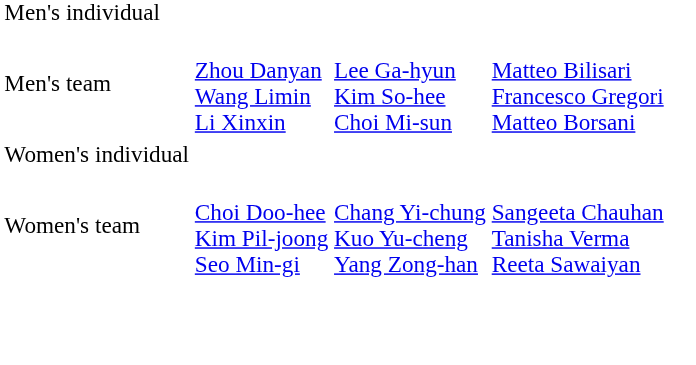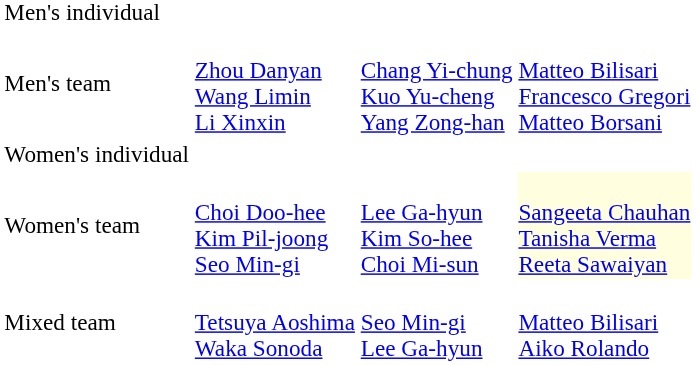 <table>
 <tr>
 <td>Men's individual<br></td>
 <td></td>
 <td></td>
 <td></td>
 </tr>
 <tr>
 <td>Men's team<br></td>
 <td><br><a href='#'>Zhou Danyan</a><br><a href='#'>Wang Limin</a><br><a href='#'>Li Xinxin</a></td>
-<td><br><a href='#'>Lee Ga-hyun</a><br><a href='#'>Kim So-hee</a><br><a href='#'>Choi Mi-sun</a></td>
+<td><br><a href='#'>Chang Yi-chung</a><br><a href='#'>Kuo Yu-cheng</a><br><a href='#'>Yang Zong-han</a></td>
 <td><br><a href='#'>Matteo Bilisari</a><br><a href='#'>Francesco Gregori</a><br><a href='#'>Matteo Borsani</a></td>
 </tr>
 <tr>
 <td>Women's individual<br></td>
 <td></td>
 <td></td>
 <td></td>
 </tr>
 <tr>
 <td>Women's team<br></td>
 <td><br><a href='#'>Choi Doo-hee</a><br><a href='#'>Kim Pil-joong</a><br><a href='#'>Seo Min-gi</a></td>
-<td><br><a href='#'>Chang Yi-chung</a><br><a href='#'>Kuo Yu-cheng</a><br><a href='#'>Yang Zong-han</a></td>
-<td><br><a href='#'>Sangeeta Chauhan</a><br><a href='#'>Tanisha Verma</a><br><a href='#'>Reeta Sawaiyan</a></td>
+<td><br><a href='#'>Lee Ga-hyun</a><br><a href='#'>Kim So-hee</a><br><a href='#'>Choi Mi-sun</a></td>
+<td style="background: lightyellow;"><br><a href='#'>Sangeeta Chauhan</a><br><a href='#'>Tanisha Verma</a><br><a href='#'>Reeta Sawaiyan</a></td>
+</tr>
+<tr>
+<td>Mixed team<br></td>
+<td><br><a href='#'>Tetsuya Aoshima</a><br><a href='#'>Waka Sonoda</a></td>
+<td><br><a href='#'>Seo Min-gi</a><br><a href='#'>Lee Ga-hyun</a></td>
+<td><br><a href='#'>Matteo Bilisari</a><br><a href='#'>Aiko Rolando</a></td>
 </tr>
 </table>
